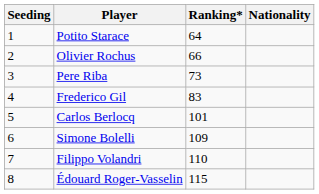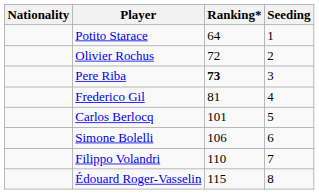 <table class="wikitable" border="1">
 <tr>
-<th>Seeding</th>
+<th>Nationality</th>
 <th>Player</th>
 <th>Ranking*</th>
-<th>Nationality</th>
+<th>Seeding</th>
 </tr>
 <tr>
-<td>1</td>
+<td></td>
 <td><a href='#'>Potito Starace</a></td>
 <td>64</td>
-<td></td>
+<td>1</td>
 </tr>
 <tr>
+<td></td>
+<td><a href='#'>Olivier Rochus</a></td>
+<td>72</td>
 <td>2</td>
-<td><a href='#'>Olivier Rochus</a></td>
-<td>66</td>
-<td></td>
 </tr>
 <tr>
+<td></td>
+<td><a href='#'>Pere Riba</a></td>
+<td><strong>73</strong></td>
 <td>3</td>
-<td><a href='#'>Pere Riba</a></td>
-<td>73</td>
-<td></td>
 </tr>
 <tr>
+<td></td>
+<td><a href='#'>Frederico Gil</a></td>
+<td>81</td>
 <td>4</td>
-<td><a href='#'>Frederico Gil</a></td>
-<td>83</td>
-<td></td>
 </tr>
 <tr>
-<td>5</td>
+<td></td>
 <td><a href='#'>Carlos Berlocq</a></td>
 <td>101</td>
-<td></td>
+<td>5</td>
 </tr>
 <tr>
+<td></td>
+<td><a href='#'>Simone Bolelli</a></td>
+<td>106</td>
 <td>6</td>
-<td><a href='#'>Simone Bolelli</a></td>
-<td>109</td>
-<td></td>
 </tr>
 <tr>
-<td>7</td>
+<td></td>
 <td><a href='#'>Filippo Volandri</a></td>
 <td>110</td>
-<td></td>
+<td>7</td>
 </tr>
 <tr>
-<td>8</td>
+<td></td>
 <td><a href='#'>Édouard Roger-Vasselin</a></td>
 <td>115</td>
-<td></td>
+<td>8</td>
 </tr>
 </table>
